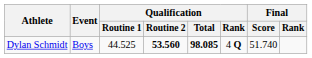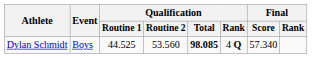 <table class="wikitable" style="font-size:90%">
 <tr>
 <th rowspan="2">Athlete</th>
 <th rowspan="2">Event</th>
 <th colspan="4">Qualification</th>
 <th colspan="2">Final</th>
 </tr>
 <tr style="font-size:95%">
 <th>Routine 1</th>
 <th>Routine 2</th>
 <th>Total</th>
 <th>Rank</th>
 <th>Score</th>
 <th>Rank</th>
 </tr>
 <tr align=center>
 <td align=left><a href='#'>Dylan Schmidt</a></td>
 <td align=left><a href='#'>Boys</a></td>
 <td>44.525</td>
-<td><strong>53.560</strong></td>
+<td>53.560</td>
 <td><strong>98.085</strong></td>
 <td>4 <strong>Q</strong></td>
-<td>51.740</td>
+<td>57.340</td>
 <td></td>
 </tr>
 </table>
